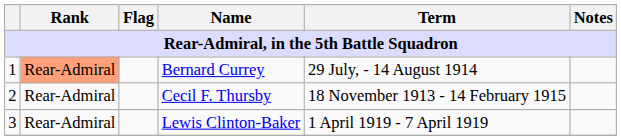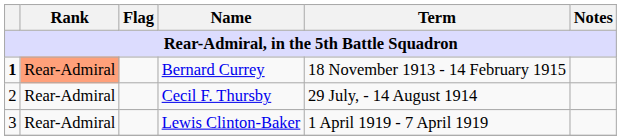 <table class="wikitable">
 <tr>
 <th></th>
 <th>Rank</th>
 <th>Flag</th>
 <th>Name</th>
 <th>Term</th>
 <th>Notes</th>
 </tr>
 <tr>
 <td colspan="6" align="center" style="background:#dcdcfe;"><strong>Rear-Admiral, in the 5th Battle Squadron</strong></td>
 </tr>
 <tr>
-<td>1</td>
+<td><strong>1</strong></td>
 <td style="background: lightsalmon;">Rear-Admiral</td>
 <td></td>
 <td><a href='#'>Bernard Currey</a></td>
-<td>29 July, - 14 August 1914</td>
+<td>18 November 1913 - 14 February 1915</td>
 <td></td>
 </tr>
 <tr>
 <td>2</td>
 <td>Rear-Admiral</td>
 <td></td>
 <td><a href='#'>Cecil F. Thursby</a></td>
-<td>18 November 1913 - 14 February 1915</td>
+<td>29 July, - 14 August 1914</td>
 <td></td>
 </tr>
 <tr>
 <td>3</td>
 <td>Rear-Admiral</td>
 <td></td>
 <td><a href='#'>Lewis Clinton-Baker</a></td>
 <td>1 April 1919 - 7 April 1919</td>
 <td></td>
 </tr>
 <tr>
 </tr>
 </table>
